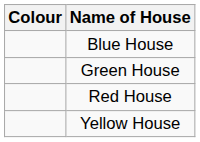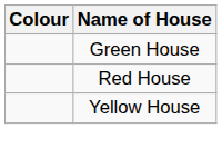 <table class="wikitable" style="text-align:center">
 <tr>
 <th>Colour</th>
 <th>Name of House</th>
-</tr>
-<tr>
-<td></td>
-<td>Blue House</td>
 </tr>
 <tr>
 <td></td>
 <td>Green House</td>
 </tr>
 <tr>
 <td></td>
 <td>Red House</td>
 </tr>
 <tr>
 <td></td>
 <td>Yellow House</td>
 </tr>
 </table>
